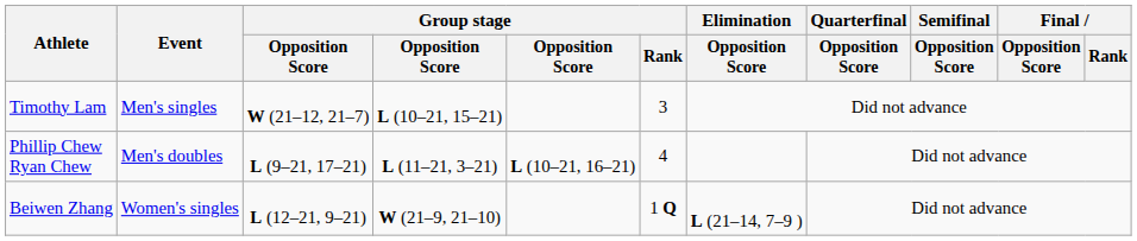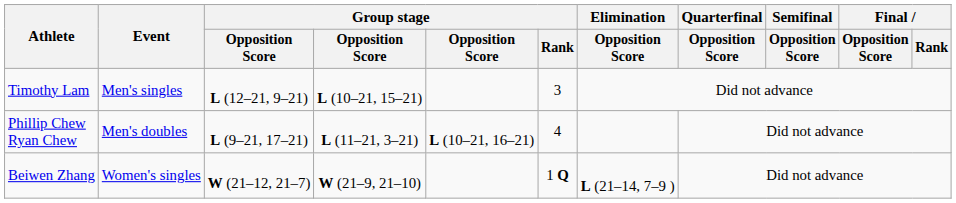 <table class=wikitable style="text-align:center; font-size:90%">
 <tr>
 <th rowspan=2>Athlete</th>
 <th rowspan=2>Event</th>
 <th colspan=4>Group stage</th>
 <th>Elimination</th>
 <th>Quarterfinal</th>
 <th>Semifinal</th>
 <th colspan=2>Final / </th>
 </tr>
 <tr style=font-size:95%>
 <th>Opposition<br>Score</th>
 <th>Opposition<br>Score</th>
 <th>Opposition<br>Score</th>
 <th>Rank</th>
 <th>Opposition<br>Score</th>
 <th>Opposition<br>Score</th>
 <th>Opposition<br>Score</th>
 <th>Opposition<br>Score</th>
 <th>Rank</th>
 </tr>
 <tr>
 <td align=left><a href='#'>Timothy Lam</a></td>
 <td align=left><a href='#'>Men's singles</a></td>
-<td><br><strong>W</strong> (21–12, 21–7)</td>
+<td><br><strong>L</strong> (12–21, 9–21)</td>
 <td><br><strong>L</strong> (10–21, 15–21)</td>
 <td></td>
 <td>3</td>
 <td colspan=5>Did not advance</td>
 </tr>
 <tr>
 <td align=left><a href='#'>Phillip Chew</a><br><a href='#'>Ryan Chew</a></td>
 <td align=left><a href='#'>Men's doubles</a></td>
 <td><br><strong>L</strong> (9–21, 17–21)</td>
 <td><br><strong>L</strong> (11–21, 3–21)</td>
 <td><br><strong>L</strong> (10–21, 16–21)</td>
 <td>4</td>
 <td></td>
 <td colspan=4>Did not advance</td>
 </tr>
 <tr>
 <td align=left><a href='#'>Beiwen Zhang</a></td>
 <td align=left><a href='#'>Women's singles</a></td>
-<td><br><strong>L</strong> (12–21, 9–21)</td>
+<td><br><strong>W</strong> (21–12, 21–7)</td>
 <td><br><strong>W</strong> (21–9, 21–10)</td>
 <td></td>
 <td>1 <strong>Q</strong></td>
 <td><br><strong>L</strong> (21–14, 7–9 <sup></sup>)</td>
 <td colspan=4>Did not advance</td>
 </tr>
 </table>
